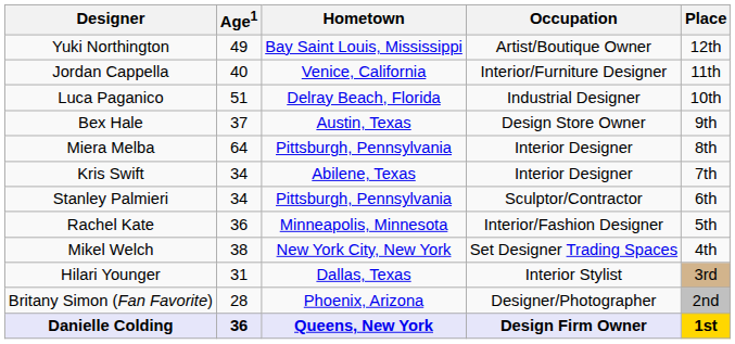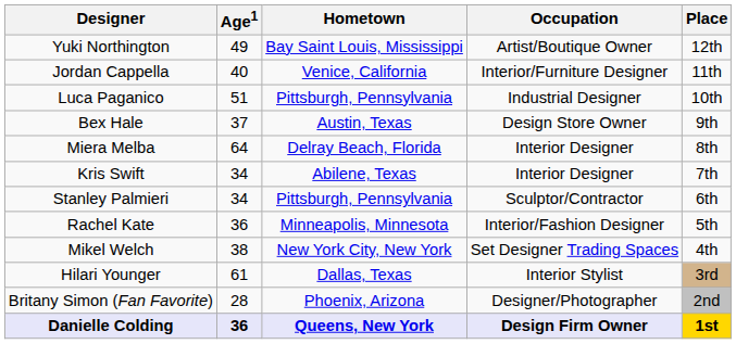 <table class="wikitable sortable" style="text-align:center">
 <tr>
 <th>Designer</th>
 <th>Age<sup>1</sup></th>
 <th>Hometown</th>
 <th>Occupation</th>
 <th>Place</th>
 </tr>
 <tr>
 <td>Yuki Northington</td>
 <td>49</td>
 <td><a href='#'>Bay Saint Louis, Mississippi</a></td>
 <td>Artist/Boutique Owner</td>
 <td>12th</td>
 </tr>
 <tr>
 <td>Jordan Cappella</td>
 <td>40</td>
 <td><a href='#'>Venice, California</a></td>
 <td>Interior/Furniture Designer</td>
 <td>11th</td>
 </tr>
 <tr>
 <td>Luca Paganico</td>
 <td>51</td>
-<td><a href='#'>Delray Beach, Florida</a></td>
+<td><a href='#'>Pittsburgh, Pennsylvania</a></td>
 <td>Industrial Designer</td>
 <td>10th</td>
 </tr>
 <tr>
 <td>Bex Hale</td>
 <td>37</td>
 <td><a href='#'>Austin, Texas</a></td>
 <td>Design Store Owner</td>
 <td>9th</td>
 </tr>
 <tr>
 <td>Miera Melba</td>
 <td>64</td>
-<td><a href='#'>Pittsburgh, Pennsylvania</a></td>
+<td><a href='#'>Delray Beach, Florida</a></td>
 <td>Interior Designer</td>
 <td>8th</td>
 </tr>
 <tr>
 <td>Kris Swift</td>
 <td>34</td>
 <td><a href='#'>Abilene, Texas</a></td>
 <td>Interior Designer</td>
 <td>7th</td>
 </tr>
 <tr>
 <td>Stanley Palmieri</td>
 <td>34</td>
 <td><a href='#'>Pittsburgh, Pennsylvania</a></td>
 <td>Sculptor/Contractor</td>
 <td>6th</td>
 </tr>
 <tr>
 <td>Rachel Kate</td>
 <td>36</td>
 <td><a href='#'>Minneapolis, Minnesota</a></td>
 <td>Interior/Fashion Designer</td>
 <td>5th</td>
 </tr>
 <tr>
 <td>Mikel Welch</td>
 <td>38</td>
 <td><a href='#'>New York City, New York</a></td>
 <td>Set Designer <a href='#'>Trading Spaces</a></td>
 <td>4th</td>
 </tr>
 <tr>
 <td>Hilari Younger</td>
-<td>31</td>
+<td>61</td>
 <td><a href='#'>Dallas, Texas</a></td>
 <td>Interior Stylist</td>
 <td bgcolor="tan">3rd</td>
 </tr>
 <tr>
 <td>Britany Simon (<em>Fan Favorite</em>)</td>
 <td>28</td>
 <td><a href='#'>Phoenix, Arizona</a></td>
 <td>Designer/Photographer</td>
 <td bgcolor="silver">2nd</td>
 </tr>
 <tr>
 <td bgcolor="lavender"><strong>Danielle Colding</strong></td>
 <td bgcolor="lavender"><strong>36</strong></td>
 <td bgcolor="lavender"><strong><a href='#'>Queens, New York</a></strong></td>
 <td bgcolor="lavender"><strong>Design Firm Owner</strong></td>
 <td bgcolor="gold"><strong>1st</strong></td>
 </tr>
 </table>
